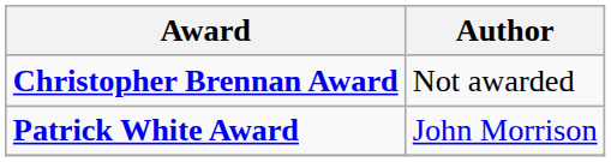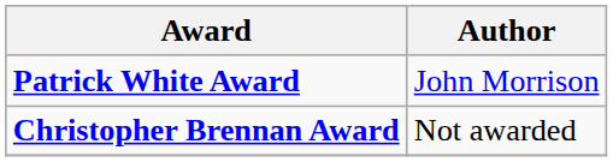 <table class="wikitable">
 <tr>
 <th>Award</th>
 <th>Author</th>
 </tr>
 <tr>
+<td><strong><a href='#'>Patrick White Award</a></strong></td>
+<td><a href='#'>John Morrison</a></td>
+</tr>
+<tr>
 <td><strong><a href='#'>Christopher Brennan Award</a></strong></td>
 <td>Not awarded</td>
 </tr>
 <tr>
-<td><strong><a href='#'>Patrick White Award</a></strong></td>
-<td><a href='#'>John Morrison</a></td>
-</tr>
-<tr>
 </tr>
 </table>
